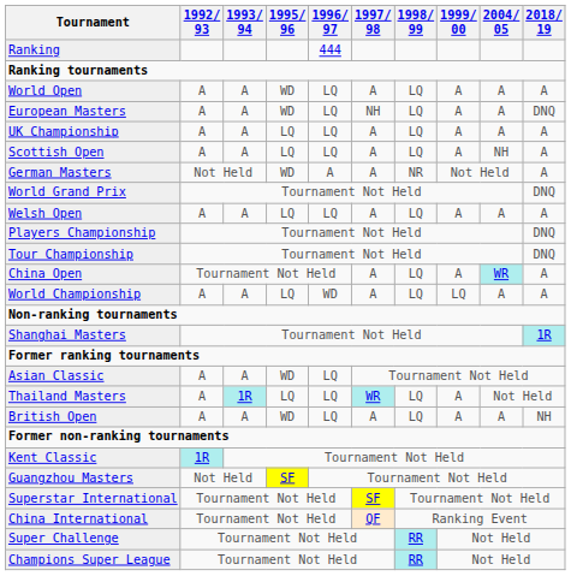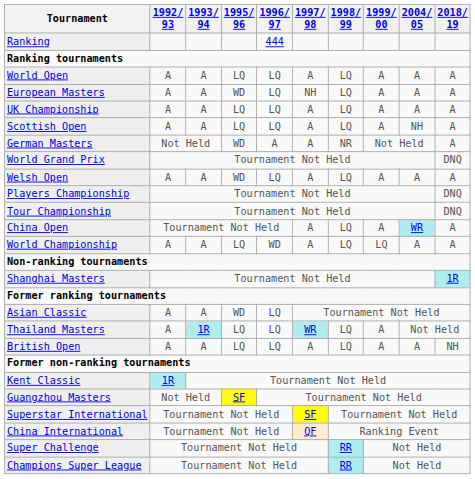 <table class="wikitable" style="font-size:85%;">
 <tr>
 <th>Tournament</th>
 <th><a href='#'>1992/<br>93</a></th>
 <th><a href='#'>1993/<br>94</a></th>
 <th><a href='#'>1995/<br>96</a></th>
 <th><a href='#'>1996/<br>97</a></th>
 <th><a href='#'>1997/<br>98</a></th>
 <th><a href='#'>1998/<br>99</a></th>
 <th><a href='#'>1999/<br>00</a></th>
 <th><a href='#'>2004/<br>05</a></th>
 <th><a href='#'>2018/<br>19</a></th>
 </tr>
 <tr>
 <td style="background:#EFEFEF;"><a href='#'>Ranking</a></td>
 <td align="center"></td>
 <td align="center"></td>
 <td align="center"></td>
 <td align="center"><a href='#'>444</a></td>
 <td align="center"></td>
 <td align="center"></td>
 <td align="center"></td>
 <td align="center"></td>
 <td align="center"></td>
 </tr>
 <tr>
 <td colspan="10"><strong>Ranking tournaments</strong></td>
 </tr>
 <tr>
 <td style="background:#EFEFEF;"><a href='#'>World Open</a></td>
 <td align="center" style="color:#555555;">A</td>
 <td align="center" style="color:#555555;">A</td>
-<td align="center" style="color:#555555;">WD</td>
+<td align="center" style="color:#555555;">LQ</td>
 <td align="center" style="color:#555555;">LQ</td>
 <td align="center" style="color:#555555;">A</td>
 <td align="center" style="color:#555555;">LQ</td>
 <td align="center" style="color:#555555;">A</td>
 <td align="center" style="color:#555555;">A</td>
 <td align="center" style="color:#555555;">A</td>
 </tr>
 <tr>
 <td style="background:#EFEFEF;"><a href='#'>European Masters</a></td>
 <td align="center" style="color:#555555;">A</td>
 <td align="center" style="color:#555555;">A</td>
 <td align="center" style="color:#555555;">WD</td>
 <td align="center" style="color:#555555;">LQ</td>
 <td align="center" style="color:#555555;">NH</td>
 <td align="center" style="color:#555555;">LQ</td>
 <td align="center" style="color:#555555;">A</td>
 <td align="center" style="color:#555555;">A</td>
-<td align="center" style="color:#555555;">DNQ</td>
+<td align="center" style="color:#555555;">A</td>
 </tr>
 <tr>
 <td style="background:#EFEFEF;"><a href='#'>UK Championship</a></td>
 <td align="center" style="color:#555555;">A</td>
 <td align="center" style="color:#555555;">A</td>
 <td align="center" style="color:#555555;">LQ</td>
 <td align="center" style="color:#555555;">LQ</td>
 <td align="center" style="color:#555555;">A</td>
 <td align="center" style="color:#555555;">LQ</td>
 <td align="center" style="color:#555555;">A</td>
 <td align="center" style="color:#555555;">A</td>
 <td align="center" style="color:#555555;">A</td>
 </tr>
 <tr>
 <td style="background:#EFEFEF;"><a href='#'>Scottish Open</a></td>
 <td align="center" style="color:#555555;">A</td>
 <td align="center" style="color:#555555;">A</td>
 <td align="center" style="color:#555555;">LQ</td>
 <td align="center" style="color:#555555;">LQ</td>
 <td align="center" style="color:#555555;">A</td>
 <td align="center" style="color:#555555;">LQ</td>
 <td align="center" style="color:#555555;">A</td>
 <td align="center" style="color:#555555;">NH</td>
 <td align="center" style="color:#555555;">A</td>
 </tr>
 <tr>
 <td style="background:#EFEFEF;"><a href='#'>German Masters</a></td>
 <td align="center" colspan="2" style="color:#555555;">Not Held</td>
 <td align="center" style="color:#555555;">WD</td>
 <td align="center" style="color:#555555;">A</td>
 <td align="center" style="color:#555555;">A</td>
 <td align="center" style="color:#555555;">NR</td>
 <td align="center" colspan="2" style="color:#555555;">Not Held</td>
 <td align="center" style="color:#555555;">A</td>
 </tr>
 <tr>
 <td style="background:#EFEFEF;"><a href='#'>World Grand Prix</a></td>
 <td align="center" colspan="8" style="color:#555555;">Tournament Not Held</td>
 <td align="center" style="color:#555555;">DNQ</td>
 </tr>
 <tr>
 <td style="background:#EFEFEF;"><a href='#'>Welsh Open</a></td>
 <td align="center" style="color:#555555;">A</td>
 <td align="center" style="color:#555555;">A</td>
-<td align="center" style="color:#555555;">LQ</td>
+<td align="center" style="color:#555555;">WD</td>
 <td align="center" style="color:#555555;">LQ</td>
 <td align="center" style="color:#555555;">A</td>
 <td align="center" style="color:#555555;">LQ</td>
 <td align="center" style="color:#555555;">A</td>
 <td align="center" style="color:#555555;">A</td>
 <td align="center" style="color:#555555;">A</td>
 </tr>
 <tr>
 <td style="background:#EFEFEF;"><a href='#'>Players Championship</a></td>
 <td align="center" colspan="8" style="color:#555555;">Tournament Not Held</td>
 <td align="center" style="color:#555555;">DNQ</td>
 </tr>
 <tr>
 <td style="background:#EFEFEF;"><a href='#'>Tour Championship</a></td>
 <td align="center" colspan="8" style="color:#555555;">Tournament Not Held</td>
 <td align="center" style="color:#555555;">DNQ</td>
 </tr>
 <tr>
 <td style="background:#EFEFEF;"><a href='#'>China Open</a></td>
 <td align="center" colspan="4" style="color:#555555;">Tournament Not Held</td>
 <td align="center" style="color:#555555;">A</td>
 <td align="center" style="color:#555555;">LQ</td>
 <td align="center" style="color:#555555;">A</td>
 <td align="center" style="background:#afeeee;"><a href='#'>WR</a></td>
 <td align="center" style="color:#555555;">A</td>
 </tr>
 <tr>
 <td style="background:#EFEFEF;"><a href='#'>World Championship</a></td>
 <td align="center" style="color:#555555;">A</td>
 <td align="center" style="color:#555555;">A</td>
 <td align="center" style="color:#555555;">LQ</td>
 <td align="center" style="color:#555555;">WD</td>
 <td align="center" style="color:#555555;">A</td>
 <td align="center" style="color:#555555;">LQ</td>
 <td align="center" style="color:#555555;">LQ</td>
 <td align="center" style="color:#555555;">A</td>
 <td align="center" style="color:#555555;">A</td>
 </tr>
 <tr>
 <td colspan="10"><strong>Non-ranking tournaments</strong></td>
 </tr>
 <tr>
 <td style="background:#EFEFEF;"><a href='#'>Shanghai Masters</a></td>
 <td align="center" colspan="8" style="color:#555555;">Tournament Not Held</td>
 <td align="center" style="background:#afeeee;"><a href='#'>1R</a></td>
 </tr>
 <tr>
 <td colspan="10"><strong>Former ranking tournaments</strong></td>
 </tr>
 <tr>
 <td style="background:#EFEFEF;"><a href='#'>Asian Classic</a></td>
 <td align="center" style="color:#555555;">A</td>
 <td align="center" style="color:#555555;">A</td>
 <td align="center" style="color:#555555;">WD</td>
 <td align="center" style="color:#555555;">LQ</td>
 <td align="center" colspan="10" style="color:#555555;">Tournament Not Held</td>
 </tr>
 <tr>
 <td style="background:#EFEFEF;"><a href='#'>Thailand Masters</a></td>
 <td align="center" style="color:#555555;">A</td>
 <td align="center" style="background:#afeeee;"><a href='#'>1R</a></td>
 <td align="center" style="color:#555555;">LQ</td>
 <td align="center" style="color:#555555;">LQ</td>
 <td align="center" style="background:#afeeee;"><a href='#'>WR</a></td>
 <td align="center" style="color:#555555;">LQ</td>
 <td align="center" style="color:#555555;">A</td>
 <td align="center" colspan="10" style="color:#555555;">Not Held</td>
 </tr>
 <tr>
 <td style="background:#EFEFEF;"><a href='#'>British Open</a></td>
 <td align="center" style="color:#555555;">A</td>
 <td align="center" style="color:#555555;">A</td>
-<td align="center" style="color:#555555;">WD</td>
+<td align="center" style="color:#555555;">LQ</td>
 <td align="center" style="color:#555555;">LQ</td>
 <td align="center" style="color:#555555;">A</td>
 <td align="center" style="color:#555555;">LQ</td>
 <td align="center" style="color:#555555;">A</td>
 <td align="center" style="color:#555555;">A</td>
 <td align="center" colspan="10" style="color:#555555;">NH</td>
 </tr>
 <tr>
 <td colspan="10"><strong>Former non-ranking tournaments</strong></td>
 </tr>
 <tr>
 <td style="background:#EFEFEF;"><a href='#'>Kent Classic</a></td>
 <td align="center" style="background:#afeeee;"><a href='#'>1R</a></td>
 <td align="center" colspan="10" style="color:#555555;">Tournament Not Held</td>
 </tr>
 <tr>
 <td style="background:#EFEFEF;"><a href='#'>Guangzhou Masters</a></td>
 <td align="center" colspan="2" style="color:#555555;">Not Held</td>
 <td align="center" style="background:yellow;"><a href='#'>SF</a></td>
 <td align="center" colspan="10" style="color:#555555;">Tournament Not Held</td>
 </tr>
 <tr>
 <td style="background:#EFEFEF;"><a href='#'>Superstar International</a></td>
 <td align="center" colspan="4" style="color:#555555;">Tournament Not Held</td>
 <td align="center" style="background:yellow;"><a href='#'>SF</a></td>
 <td align="center" colspan="10" style="color:#555555;">Tournament Not Held</td>
 </tr>
 <tr>
 <td style="background:#EFEFEF;"><a href='#'>China International</a></td>
 <td align="center" colspan="4" style="color:#555555;">Tournament Not Held</td>
 <td align="center" style="background:#ffebcd;"><a href='#'>QF</a></td>
 <td align="center" colspan="10" style="color:#555555;">Ranking Event</td>
 </tr>
 <tr>
 <td style="background:#EFEFEF;"><a href='#'>Super Challenge</a></td>
 <td align="center" colspan="5" style="color:#555555;">Tournament Not Held</td>
 <td align="center" style="background:#afeeee;"><a href='#'>RR</a></td>
 <td align="center" colspan="10" style="color:#555555;">Not Held</td>
 </tr>
 <tr>
 <td style="background:#EFEFEF;"><a href='#'>Champions Super League</a></td>
 <td align="center" colspan="5" style="color:#555555;">Tournament Not Held</td>
 <td align="center" style="background:#afeeee;"><a href='#'>RR</a></td>
 <td align="center" colspan="10" style="color:#555555;">Not Held</td>
 </tr>
 </table>
